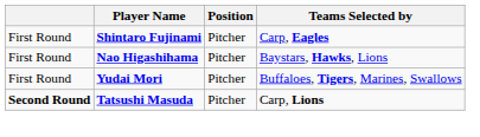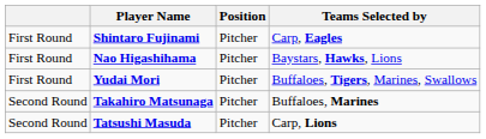 <table class="wikitable">
 <tr>
 <th></th>
 <th>Player Name</th>
 <th>Position</th>
 <th>Teams Selected by</th>
 </tr>
 <tr>
 <td>First Round</td>
 <td><strong><a href='#'>Shintaro Fujinami</a></strong></td>
 <td>Pitcher</td>
 <td><a href='#'>Carp</a>, <strong><a href='#'>Eagles</a></strong></td>
 </tr>
 <tr>
 <td>First Round</td>
 <td><strong><a href='#'>Nao Higashihama</a></strong></td>
 <td>Pitcher</td>
 <td><a href='#'>Baystars</a>, <strong><a href='#'>Hawks</a></strong>, <a href='#'>Lions</a></td>
 </tr>
 <tr>
 <td>First Round</td>
 <td><strong><a href='#'>Yudai Mori</a></strong></td>
 <td>Pitcher</td>
 <td><a href='#'>Buffaloes</a>, <strong><a href='#'>Tigers</a></strong>, <a href='#'>Marines</a>, <a href='#'>Swallows</a></td>
 </tr>
 <tr>
-<td><strong>Second Round</strong></td>
+<td>Second Round</td>
+<td><strong><a href='#'>Takahiro Matsunaga</a></strong></td>
+<td>Pitcher</td>
+<td>Buffaloes, <strong>Marines</strong></td>
+</tr>
+<tr>
+<td>Second Round</td>
 <td><strong><a href='#'>Tatsushi Masuda</a></strong></td>
 <td>Pitcher</td>
 <td>Carp, <strong>Lions</strong></td>
 </tr>
 </table>
